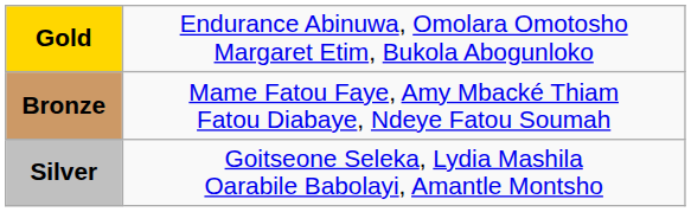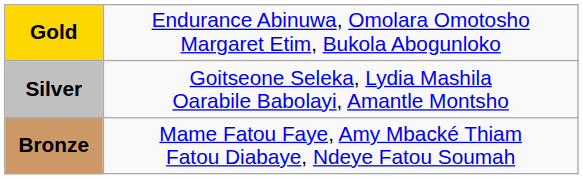 <table class="wikitable" style=" text-align:center; " width="35%">
 <tr>
 <td bgcolor="gold"><strong>Gold</strong></td>
 <td><a href='#'>Endurance Abinuwa</a>, <a href='#'>Omolara Omotosho</a><br><a href='#'>Margaret Etim</a>, <a href='#'>Bukola Abogunloko</a> <br>  <small><em></em></small></td>
 </tr>
 <tr>
+<td bgcolor="silver"><strong>Silver</strong></td>
+<td><a href='#'>Goitseone Seleka</a>, <a href='#'>Lydia Mashila</a><br><a href='#'>Oarabile Babolayi</a>, <a href='#'>Amantle Montsho</a>  <br><small><em></em></small></td>
+</tr>
+<tr>
 <td bgcolor="CC9966"><strong>Bronze</strong></td>
 <td><a href='#'>Mame Fatou Faye</a>, <a href='#'>Amy Mbacké Thiam</a><br><a href='#'>Fatou Diabaye</a>, <a href='#'>Ndeye Fatou Soumah</a><br>  <small><em></em></small></td>
 </tr>
-<tr>
-<td bgcolor="silver"><strong>Silver</strong></td>
-<td><a href='#'>Goitseone Seleka</a>, <a href='#'>Lydia Mashila</a><br><a href='#'>Oarabile Babolayi</a>, <a href='#'>Amantle Montsho</a>  <br><small><em></em></small></td>
-</tr>
 </table>
